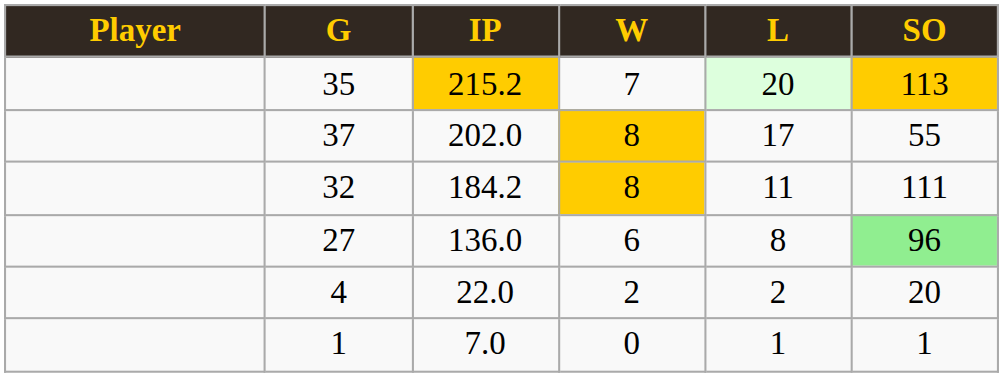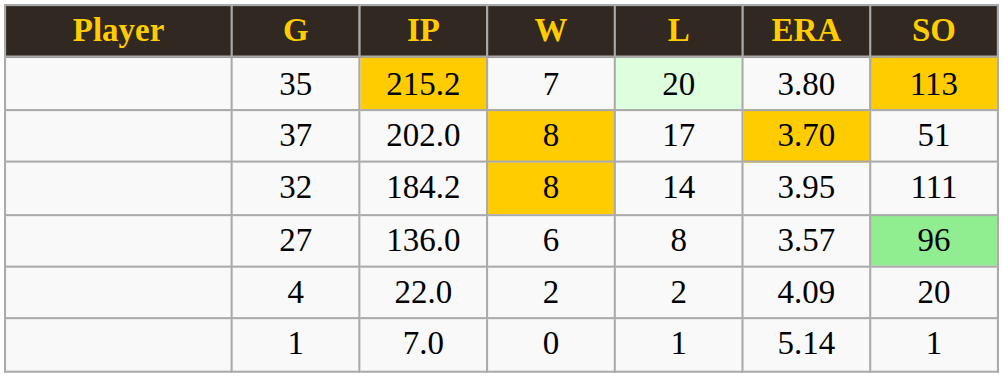 <table class="wikitable sortable">
 <tr>
 <th style="background:#312821; color:#FFCC00"  width="16%">Player</th>
 <th style="background:#312821; color:#FFCC00"  width="9%">G</th>
 <th style="background:#312821; color:#FFCC00"  width="9%">IP</th>
 <th style="background:#312821; color:#FFCC00"  width="9%">W</th>
 <th style="background:#312821; color:#FFCC00"  width="9%">L</th>
+<th style="background:#312821; color:#FFCC00"  width="9%">ERA</th>
 <th style="background:#312821; color:#FFCC00"  width="9%">SO</th>
 </tr>
 <tr align="center">
 <td></td>
 <td>35</td>
 <td bgcolor="#FFCC00">215.2</td>
 <td>7</td>
 <td bgcolor="#DDFFDD">20</td>
+<td>3.80</td>
 <td bgcolor="#FFCC00">113</td>
 </tr>
 <tr align="center">
 <td></td>
 <td>37</td>
 <td>202.0</td>
 <td bgcolor="#FFCC00">8</td>
 <td>17</td>
-<td>55</td>
+<td bgcolor="#FFCC00">3.70</td>
+<td>51</td>
 </tr>
 <tr align="center">
 <td></td>
 <td>32</td>
 <td>184.2</td>
 <td bgcolor="#FFCC00">8</td>
-<td>11</td>
+<td>14</td>
+<td>3.95</td>
 <td>111</td>
 </tr>
 <tr align="center">
 <td></td>
 <td>27</td>
 <td>136.0</td>
 <td>6</td>
 <td>8</td>
+<td>3.57</td>
 <td style="background: lightgreen;">96</td>
 </tr>
 <tr align="center">
 <td></td>
 <td>4</td>
 <td>22.0</td>
 <td>2</td>
 <td>2</td>
+<td>4.09</td>
 <td>20</td>
 </tr>
 <tr align="center">
 <td></td>
 <td>1</td>
 <td>7.0</td>
 <td>0</td>
 <td>1</td>
+<td>5.14</td>
 <td>1</td>
 </tr>
 </table>
